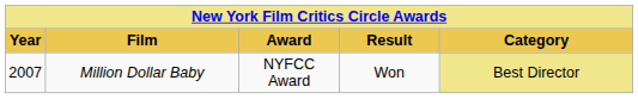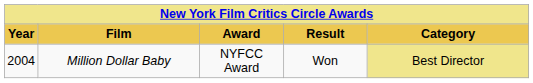 <table class="wikitable" style="text-align: center;">
 <tr>
 <th colspan="5" style="background: khaki;"><a href='#'>New York Film Critics Circle Awards</a></th>
 </tr>
 <tr>
 <th style="width: 33px; background: #ecc850;">Year</th>
 <th style="width: 200px; background: #ecc850;">Film</th>
 <th style="width: 100px; background: #ecc850;">Award</th>
 <th style="width: 100px; background: #ecc850;">Result</th>
 <th style="width: 200px; background: #ecc850;">Category</th>
 </tr>
 <tr>
-<td>2007</td>
+<td>2004</td>
 <td><em>Million Dollar Baby</em></td>
 <td>NYFCC Award</td>
 <td>Won</td>
 <td style="background: khaki;">Best Director</td>
 </tr>
 </table>
